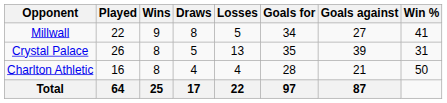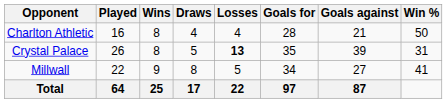 <table class="wikitable" style="text-align: center;">
 <tr>
 <th>Opponent</th>
 <th>Played</th>
 <th>Wins</th>
 <th>Draws</th>
 <th>Losses</th>
 <th>Goals for</th>
 <th>Goals against</th>
 <th>Win %</th>
 </tr>
 <tr>
+<td><a href='#'>Charlton Athletic</a></td>
+<td>16</td>
+<td>8</td>
+<td>4</td>
+<td>4</td>
+<td>28</td>
+<td>21</td>
+<td>50</td>
+</tr>
+<tr>
+<td><a href='#'>Crystal Palace</a></td>
+<td>26</td>
+<td>8</td>
+<td>5</td>
+<td><strong>13</strong></td>
+<td>35</td>
+<td>39</td>
+<td>31</td>
+</tr>
+<tr>
 <td><a href='#'>Millwall</a></td>
 <td>22</td>
 <td>9</td>
 <td>8</td>
 <td>5</td>
 <td>34</td>
 <td>27</td>
 <td>41</td>
-</tr>
-<tr>
-<td><a href='#'>Crystal Palace</a></td>
-<td>26</td>
-<td>8</td>
-<td>5</td>
-<td>13</td>
-<td>35</td>
-<td>39</td>
-<td>31</td>
-</tr>
-<tr>
-<td><a href='#'>Charlton Athletic</a></td>
-<td>16</td>
-<td>8</td>
-<td>4</td>
-<td>4</td>
-<td>28</td>
-<td>21</td>
-<td>50</td>
 </tr>
 <tr>
 <th>Total</th>
 <th>64</th>
 <th>25</th>
 <th>17</th>
 <th>22</th>
 <th>97</th>
 <th>87</th>
 </tr>
 </table>
